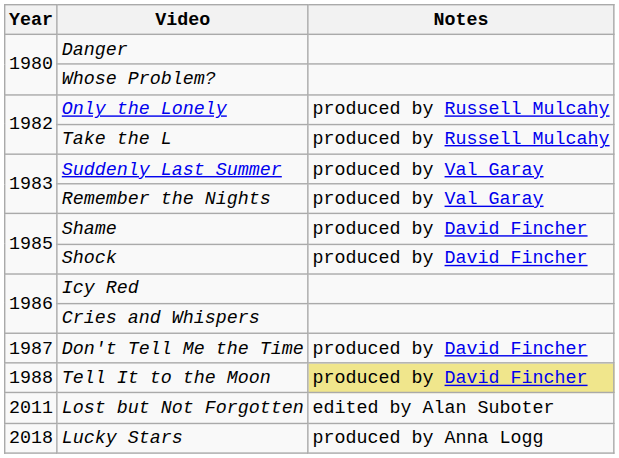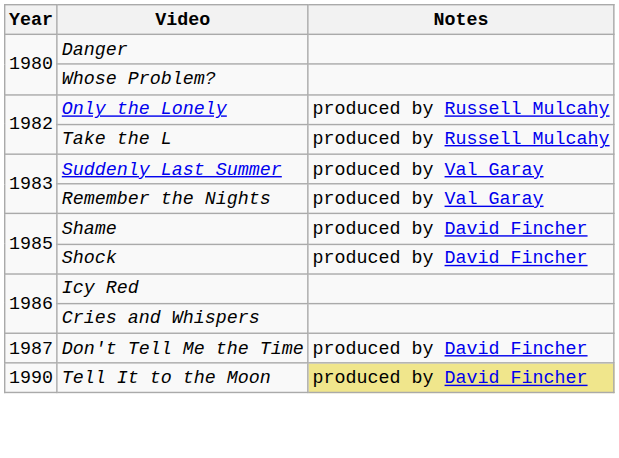 <table class="wikitable">
 <tr>
 <th>Year</th>
 <th>Video</th>
 <th>Notes</th>
 </tr>
 <tr>
 <td rowspan="2">1980</td>
 <td><em>Danger</em></td>
 <td></td>
 </tr>
 <tr>
 <td><em>Whose Problem?</em></td>
 <td></td>
 </tr>
 <tr>
 <td rowspan="2">1982</td>
 <td><em><a href='#'>Only the Lonely</a></em></td>
 <td>produced by <a href='#'>Russell Mulcahy</a></td>
 </tr>
 <tr>
 <td><em>Take the L</em></td>
 <td>produced by <a href='#'>Russell Mulcahy</a></td>
 </tr>
 <tr>
 <td rowspan="2">1983</td>
 <td><em><a href='#'>Suddenly Last Summer</a></em></td>
 <td>produced by <a href='#'>Val Garay</a></td>
 </tr>
 <tr>
 <td><em>Remember the Nights</em></td>
 <td>produced by <a href='#'>Val Garay</a></td>
 </tr>
 <tr>
 <td rowspan="2">1985</td>
 <td><em>Shame</em></td>
 <td>produced by <a href='#'>David Fincher</a></td>
 </tr>
 <tr>
 <td><em>Shock</em></td>
 <td>produced by <a href='#'>David Fincher</a></td>
 </tr>
 <tr>
 <td rowspan="2">1986</td>
 <td><em>Icy Red</em></td>
 <td></td>
 </tr>
 <tr>
 <td><em>Cries and Whispers</em></td>
 <td></td>
 </tr>
 <tr>
 <td>1987</td>
 <td><em>Don't Tell Me the Time</em></td>
 <td>produced by <a href='#'>David Fincher</a></td>
 </tr>
 <tr>
-<td>1988</td>
+<td>1990</td>
 <td><em>Tell It to the Moon</em></td>
 <td style="background: khaki;">produced by <a href='#'>David Fincher</a></td>
 </tr>
-<tr>
-<td>2011</td>
-<td><em>Lost but Not Forgotten</em></td>
-<td>edited by Alan Suboter</td>
-</tr>
-<tr>
-<td>2018</td>
-<td><em>Lucky Stars</em></td>
-<td>produced by Anna Logg</td>
-</tr>
 </table>
